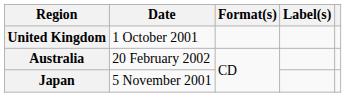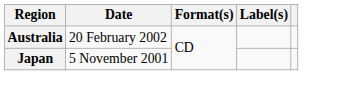 <table class="wikitable plainrowheaders">
 <tr>
 <th scope="col">Region</th>
 <th scope="col">Date</th>
 <th scope="col">Format(s)</th>
 <th scope="col">Label(s)</th>
 <th scope="col"></th>
-</tr>
-<tr>
-<th scope="row">United Kingdom</th>
-<td>1 October 2001</td>
-<td></td>
-<td></td>
-<td></td>
 </tr>
 <tr>
 <th scope="row">Australia</th>
 <td>20 February 2002</td>
 <td rowspan="2">CD</td>
 <td></td>
 <td></td>
 </tr>
 <tr>
 <th scope="row">Japan</th>
 <td>5 November 2001</td>
 <td></td>
 <td></td>
 </tr>
 </table>
